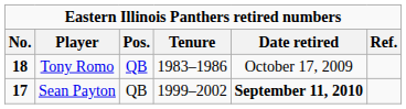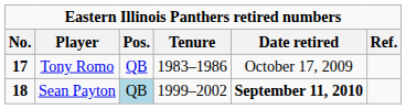 <table class="wikitable" style="text-align:center">
 <tr>
 <td colspan=6 style=><strong>Eastern Illinois Panthers retired numbers</strong></td>
 </tr>
 <tr>
 <th style=>No.</th>
 <th style=>Player</th>
 <th style=>Pos.</th>
 <th style=>Tenure</th>
 <th style=>Date retired</th>
 <th style=>Ref.</th>
 </tr>
 <tr>
-<td><strong>18</strong></td>
+<td><strong>17</strong></td>
 <td><a href='#'>Tony Romo</a></td>
 <td><a href='#'>QB</a></td>
 <td>1983–1986</td>
 <td>October 17, 2009</td>
 <td></td>
 </tr>
 <tr>
-<td><strong>17</strong></td>
+<td><strong>18</strong></td>
 <td><a href='#'>Sean Payton</a></td>
-<td>QB</td>
+<td style="background: lightblue;">QB</td>
 <td>1999–2002</td>
 <td><strong>September 11, 2010</strong></td>
 <td></td>
 </tr>
 </table>
